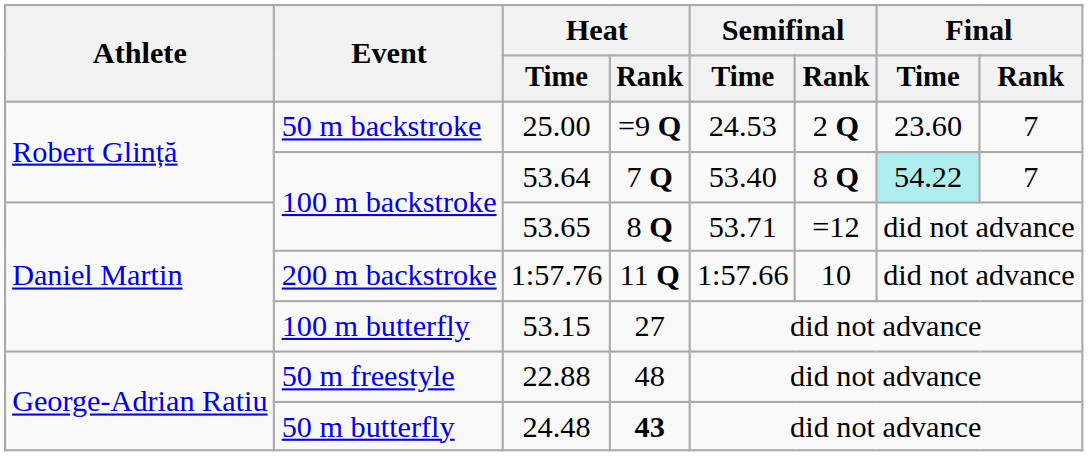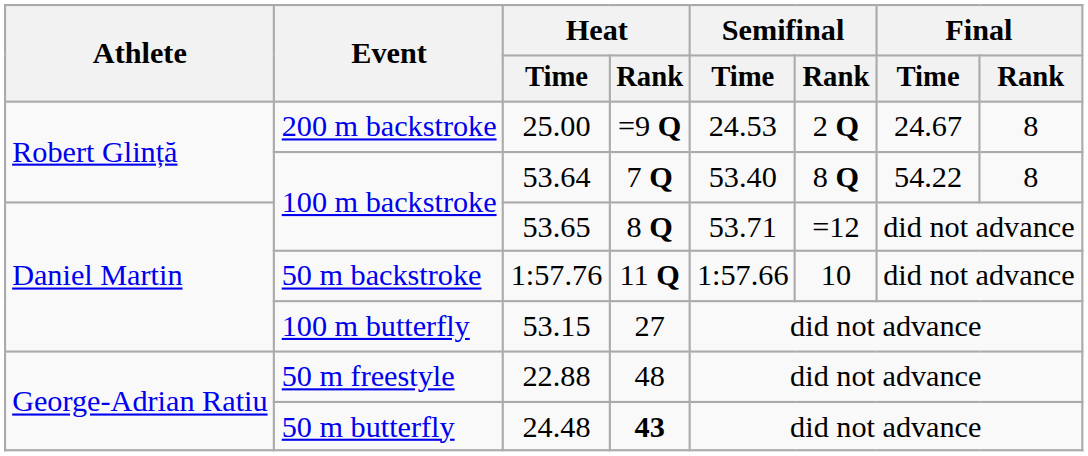 <table class="wikitable" style="text-align:center; font-size:90%">
 <tr>
 <th rowspan="2">Athlete</th>
 <th rowspan="2">Event</th>
 <th colspan="2">Heat</th>
 <th colspan="2">Semifinal</th>
 <th colspan="2">Final</th>
 </tr>
 <tr style="font-size:95%">
 <th>Time</th>
 <th>Rank</th>
 <th>Time</th>
 <th>Rank</th>
 <th>Time</th>
 <th>Rank</th>
 </tr>
 <tr>
 <td align=left rowspan=2><a href='#'>Robert Glință</a></td>
-<td align=left><a href='#'>50 m backstroke</a></td>
+<td align=left><a href='#'>200 m backstroke</a></td>
 <td>25.00</td>
 <td>=9 <strong>Q</strong></td>
 <td>24.53</td>
 <td>2 <strong>Q</strong></td>
-<td>23.60</td>
-<td>7</td>
+<td>24.67</td>
+<td>8</td>
 </tr>
 <tr>
 <td align=left rowspan=2><a href='#'>100 m backstroke</a></td>
 <td>53.64</td>
 <td>7 <strong>Q</strong></td>
 <td>53.40</td>
 <td>8 <strong>Q</strong></td>
-<td style="background: paleturquoise;">54.22</td>
-<td>7</td>
+<td>54.22</td>
+<td>8</td>
 </tr>
 <tr>
 <td align=left rowspan=3><a href='#'>Daniel Martin</a></td>
 <td>53.65</td>
 <td>8 <strong>Q</strong></td>
 <td>53.71</td>
 <td>=12</td>
 <td colspan=2>did not advance</td>
 </tr>
 <tr>
-<td align=left><a href='#'>200 m backstroke</a></td>
+<td align=left><a href='#'>50 m backstroke</a></td>
 <td>1:57.76</td>
 <td>11 <strong>Q</strong></td>
 <td>1:57.66</td>
 <td>10</td>
 <td colspan=2>did not advance</td>
 </tr>
 <tr>
 <td align=left><a href='#'>100 m butterfly</a></td>
 <td>53.15</td>
 <td>27</td>
 <td colspan=4>did not advance</td>
 </tr>
 <tr>
 <td align=left rowspan=2><a href='#'>George-Adrian Ratiu</a></td>
 <td align=left><a href='#'>50 m freestyle</a></td>
 <td>22.88</td>
 <td>48</td>
 <td colspan=4>did not advance</td>
 </tr>
 <tr>
 <td align=left><a href='#'>50 m butterfly</a></td>
 <td>24.48</td>
 <td><strong>43</strong></td>
 <td colspan=4>did not advance</td>
 </tr>
 </table>
